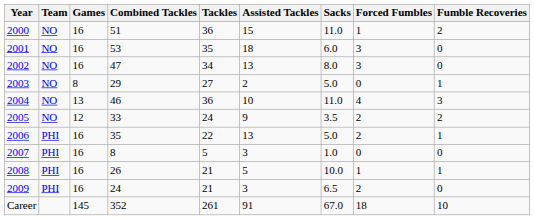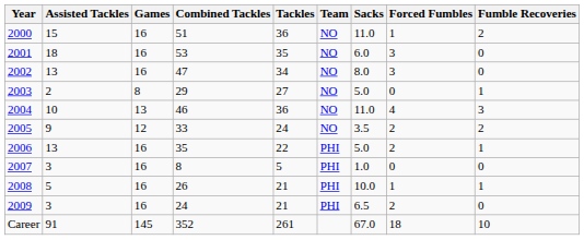 <table class="wikitable">
 <tr>
 <th>Year</th>
-<th>Team</th>
+<th>Assisted Tackles</th>
 <th>Games</th>
 <th>Combined Tackles</th>
 <th>Tackles</th>
-<th>Assisted Tackles</th>
+<th>Team</th>
 <th>Sacks</th>
 <th>Forced Fumbles</th>
 <th>Fumble Recoveries</th>
 </tr>
 <tr>
 <td><a href='#'>2000</a></td>
-<td><a href='#'>NO</a></td>
+<td>15</td>
 <td>16</td>
 <td>51</td>
 <td>36</td>
-<td>15</td>
+<td><a href='#'>NO</a></td>
 <td>11.0</td>
 <td>1</td>
 <td>2</td>
 </tr>
 <tr>
 <td><a href='#'>2001</a></td>
-<td><a href='#'>NO</a></td>
+<td>18</td>
 <td>16</td>
 <td>53</td>
 <td>35</td>
-<td>18</td>
+<td><a href='#'>NO</a></td>
 <td>6.0</td>
 <td>3</td>
 <td>0</td>
 </tr>
 <tr>
 <td><a href='#'>2002</a></td>
-<td><a href='#'>NO</a></td>
+<td>13</td>
 <td>16</td>
 <td>47</td>
 <td>34</td>
-<td>13</td>
+<td><a href='#'>NO</a></td>
 <td>8.0</td>
 <td>3</td>
 <td>0</td>
 </tr>
 <tr>
 <td><a href='#'>2003</a></td>
-<td><a href='#'>NO</a></td>
+<td>2</td>
 <td>8</td>
 <td>29</td>
 <td>27</td>
-<td>2</td>
+<td><a href='#'>NO</a></td>
 <td>5.0</td>
 <td>0</td>
 <td>1</td>
 </tr>
 <tr>
 <td><a href='#'>2004</a></td>
-<td><a href='#'>NO</a></td>
+<td>10</td>
 <td>13</td>
 <td>46</td>
 <td>36</td>
-<td>10</td>
+<td><a href='#'>NO</a></td>
 <td>11.0</td>
 <td>4</td>
 <td>3</td>
 </tr>
 <tr>
 <td><a href='#'>2005</a></td>
-<td><a href='#'>NO</a></td>
+<td>9</td>
 <td>12</td>
 <td>33</td>
 <td>24</td>
-<td>9</td>
+<td><a href='#'>NO</a></td>
 <td>3.5</td>
 <td>2</td>
 <td>2</td>
 </tr>
 <tr>
 <td><a href='#'>2006</a></td>
-<td><a href='#'>PHI</a></td>
+<td>13</td>
 <td>16</td>
 <td>35</td>
 <td>22</td>
-<td>13</td>
+<td><a href='#'>PHI</a></td>
 <td>5.0</td>
 <td>2</td>
 <td>1</td>
 </tr>
 <tr>
 <td><a href='#'>2007</a></td>
-<td><a href='#'>PHI</a></td>
+<td>3</td>
 <td>16</td>
 <td>8</td>
 <td>5</td>
-<td>3</td>
+<td><a href='#'>PHI</a></td>
 <td>1.0</td>
 <td>0</td>
 <td>0</td>
 </tr>
 <tr>
 <td><a href='#'>2008</a></td>
-<td><a href='#'>PHI</a></td>
+<td>5</td>
 <td>16</td>
 <td>26</td>
 <td>21</td>
-<td>5</td>
+<td><a href='#'>PHI</a></td>
 <td>10.0</td>
 <td>1</td>
 <td>1</td>
 </tr>
 <tr>
 <td><a href='#'>2009</a></td>
-<td><a href='#'>PHI</a></td>
+<td>3</td>
 <td>16</td>
 <td>24</td>
 <td>21</td>
-<td>3</td>
+<td><a href='#'>PHI</a></td>
 <td>6.5</td>
 <td>2</td>
 <td>0</td>
 </tr>
 <tr>
 <td>Career</td>
-<td></td>
+<td>91</td>
 <td>145</td>
 <td>352</td>
 <td>261</td>
-<td>91</td>
+<td></td>
 <td>67.0</td>
 <td>18</td>
 <td>10</td>
 </tr>
 </table>
